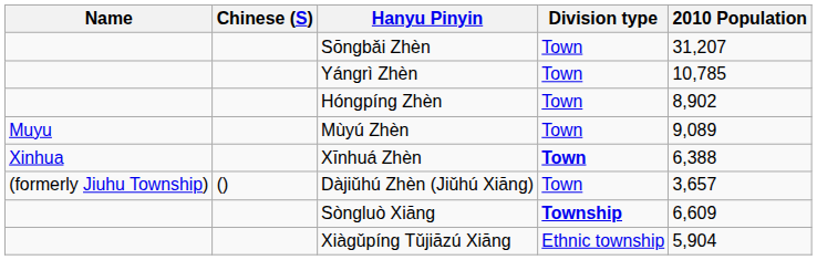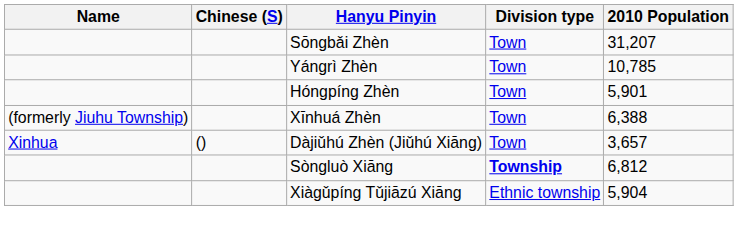 <table class="wikitable">
 <tr>
 <th>Name</th>
 <th>Chinese (<a href='#'>S</a>)</th>
 <th><a href='#'>Hanyu Pinyin</a></th>
 <th>Division type</th>
 <th>2010 Population</th>
 </tr>
 <tr>
 <td></td>
 <td></td>
 <td>Sōngbǎi Zhèn</td>
 <td><a href='#'>Town</a></td>
 <td>31,207</td>
 </tr>
 <tr>
 <td></td>
 <td></td>
 <td>Yángrì Zhèn</td>
 <td><a href='#'>Town</a></td>
 <td>10,785</td>
 </tr>
 <tr>
 <td></td>
 <td></td>
 <td>Hóngpíng Zhèn</td>
 <td><a href='#'>Town</a></td>
-<td>8,902</td>
+<td>5,901</td>
 </tr>
 <tr>
-<td><a href='#'>Muyu</a></td>
+<td> (formerly <a href='#'>Jiuhu Township</a>)</td>
 <td></td>
-<td>Mùyú Zhèn</td>
+<td>Xīnhuá Zhèn</td>
 <td><a href='#'>Town</a></td>
-<td>9,089</td>
+<td>6,388</td>
 </tr>
 <tr>
 <td><a href='#'>Xinhua</a></td>
-<td></td>
-<td>Xīnhuá Zhèn</td>
-<td><strong><a href='#'>Town</a></strong></td>
-<td>6,388</td>
-</tr>
-<tr>
-<td> (formerly <a href='#'>Jiuhu Township</a>)</td>
 <td> ()</td>
 <td>Dàjiǔhú Zhèn (Jiǔhú Xiāng)</td>
 <td><a href='#'>Town</a></td>
 <td>3,657</td>
 </tr>
 <tr>
 <td></td>
 <td></td>
 <td>Sòngluò Xiāng</td>
 <td><strong><a href='#'>Township</a></strong></td>
-<td>6,609</td>
+<td>6,812</td>
 </tr>
 <tr>
 <td></td>
 <td></td>
 <td>Xiàgǔpíng Tǔjiāzú Xiāng</td>
 <td><a href='#'>Ethnic township</a></td>
 <td>5,904</td>
 </tr>
 </table>
